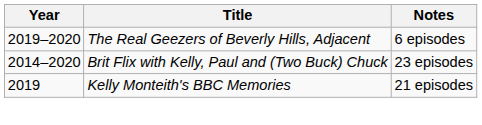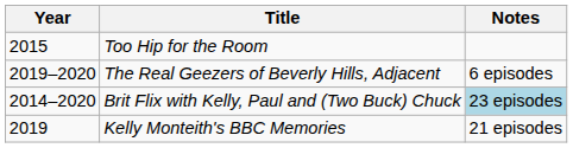 <table class="wikitable sortable">
 <tr>
 <th>Year</th>
 <th>Title</th>
 <th>Notes</th>
+</tr>
+<tr>
+<td>2015</td>
+<td><em>Too Hip for the Room</em></td>
+<td></td>
 </tr>
 <tr>
 <td>2019–2020</td>
 <td><em>The Real Geezers of Beverly Hills, Adjacent</em></td>
 <td>6 episodes</td>
 </tr>
 <tr>
 <td>2014–2020</td>
 <td><em>Brit Flix with Kelly, Paul and (Two Buck) Chuck</em></td>
-<td>23 episodes</td>
+<td style="background: lightblue;">23 episodes</td>
 </tr>
 <tr>
 <td>2019</td>
 <td><em>Kelly Monteith's BBC Memories</em></td>
 <td>21 episodes</td>
 </tr>
 </table>
